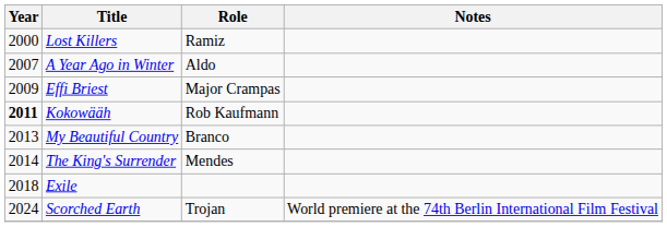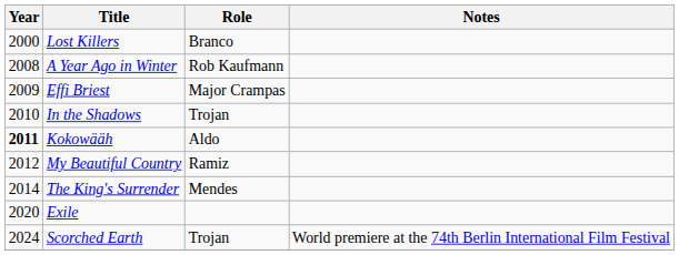 <table class="wikitable sortable">
 <tr>
 <th>Year</th>
 <th>Title</th>
 <th>Role</th>
 <th class="unsortable">Notes</th>
 </tr>
 <tr>
 <td>2000</td>
 <td><em><a href='#'>Lost Killers</a></em></td>
-<td>Ramiz</td>
+<td>Branco</td>
 <td></td>
 </tr>
 <tr>
-<td>2007</td>
+<td>2008</td>
 <td><em><a href='#'>A Year Ago in Winter</a></em></td>
-<td>Aldo</td>
+<td>Rob Kaufmann</td>
 <td></td>
 </tr>
 <tr>
 <td>2009</td>
 <td><em><a href='#'>Effi Briest</a></em></td>
 <td>Major Crampas</td>
 <td></td>
 </tr>
 <tr>
-<td><strong>2011</strong></td>
-<td><em><a href='#'>Kokowääh</a></em></td>
-<td>Rob Kaufmann</td>
+<td>2010</td>
+<td><em><a href='#'>In the Shadows</a></em></td>
+<td>Trojan</td>
 <td></td>
 </tr>
 <tr>
-<td>2013</td>
+<td><strong>2011</strong></td>
+<td><em><a href='#'>Kokowääh</a></em></td>
+<td>Aldo</td>
+<td></td>
+</tr>
+<tr>
+<td>2012</td>
 <td><em><a href='#'>My Beautiful Country</a></em></td>
-<td>Branco</td>
+<td>Ramiz</td>
 <td></td>
 </tr>
 <tr>
 <td>2014</td>
 <td><em><a href='#'>The King's Surrender</a></em></td>
 <td>Mendes</td>
 <td></td>
 </tr>
 <tr>
-<td>2018</td>
+<td>2020</td>
 <td><em><a href='#'>Exile</a></em></td>
 <td></td>
 <td></td>
 </tr>
 <tr>
 <td>2024</td>
 <td><em><a href='#'>Scorched Earth</a></em></td>
 <td>Trojan</td>
 <td>World premiere at the <a href='#'>74th Berlin International Film Festival</a></td>
 </tr>
 <tr>
 </tr>
 </table>
